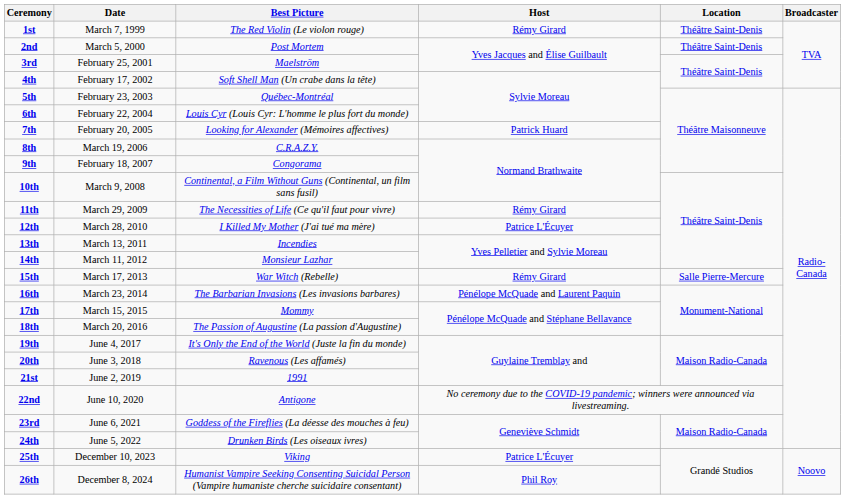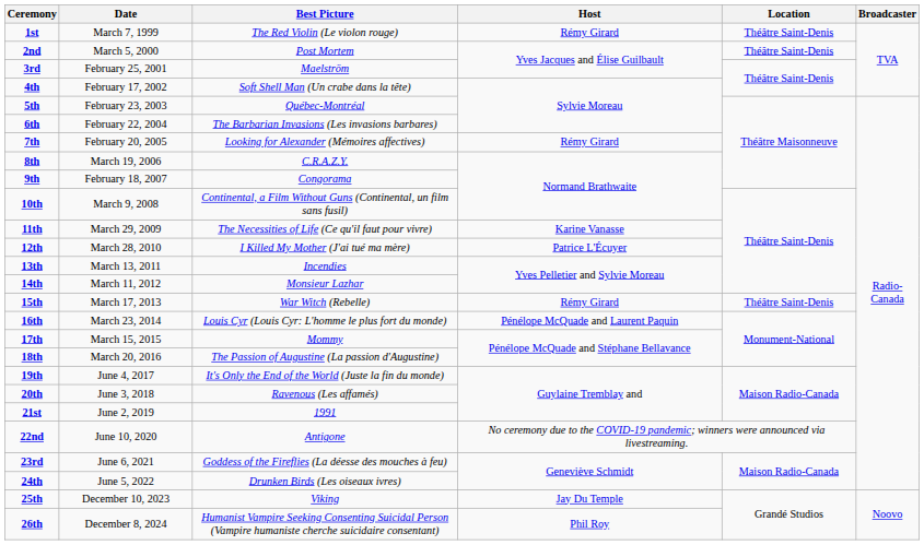 <table class="wikitable" style="text-align: center; font-size:95%;">
 <tr>
 <th scope="col" width="5%">Ceremony</th>
 <th scope="col" width="15%">Date</th>
 <th scope="col" width="30%"><a href='#'>Best Picture</a></th>
 <th scope="col" width="30%">Host</th>
 <th scope="col" width="15%">Location</th>
 <th scope="col" width="5%">Broadcaster</th>
 </tr>
 <tr>
 <td><strong><a href='#'>1st</a></strong></td>
 <td>March 7, 1999</td>
 <td><em><a href='#'>The Red Violin</a> (Le violon rouge)</em></td>
 <td><a href='#'>Rémy Girard</a></td>
 <td><a href='#'>Théâtre Saint-Denis</a></td>
 <td rowspan="4"><a href='#'>TVA</a></td>
 </tr>
 <tr>
 <td><strong><a href='#'>2nd</a></strong></td>
 <td>March 5, 2000</td>
 <td><em><a href='#'>Post Mortem</a></em></td>
 <td rowspan="2"><a href='#'>Yves Jacques</a> and <a href='#'>Élise Guilbault</a></td>
 <td><a href='#'>Théâtre Saint-Denis</a></td>
 </tr>
 <tr>
 <td><strong><a href='#'>3rd</a></strong></td>
 <td>February 25, 2001</td>
 <td><em><a href='#'>Maelström</a></em></td>
 <td rowspan="2"><a href='#'>Théâtre Saint-Denis</a></td>
 </tr>
 <tr>
 <td><strong><a href='#'>4th</a></strong></td>
 <td>February 17, 2002</td>
 <td><em><a href='#'>Soft Shell Man</a> (Un crabe dans la tête)</em></td>
 <td rowspan="3"><a href='#'>Sylvie Moreau</a></td>
 </tr>
 <tr>
 <td><strong><a href='#'>5th</a></strong></td>
 <td>February 23, 2003</td>
 <td><em><a href='#'>Québec-Montréal</a></em></td>
 <td rowspan="5"><a href='#'>Théâtre Maisonneuve</a></td>
 <td rowspan="20"><a href='#'>Radio-Canada</a></td>
 </tr>
 <tr>
 <td><strong><a href='#'>6th</a></strong></td>
 <td>February 22, 2004</td>
-<td><em><a href='#'>Louis Cyr</a> (Louis Cyr: L'homme le plus fort du monde)</em></td>
+<td><em><a href='#'>The Barbarian Invasions</a> (Les invasions barbares)</em></td>
 </tr>
 <tr>
 <td><strong><a href='#'>7th</a></strong></td>
 <td>February 20, 2005</td>
 <td><em><a href='#'>Looking for Alexander</a> (Mémoires affectives)</em></td>
-<td><a href='#'>Patrick Huard</a></td>
+<td><a href='#'>Rémy Girard</a></td>
 </tr>
 <tr>
 <td><strong><a href='#'>8th</a></strong></td>
 <td>March 19, 2006</td>
 <td><em><a href='#'>C.R.A.Z.Y.</a></em></td>
 <td rowspan="3"><a href='#'>Normand Brathwaite</a></td>
 </tr>
 <tr>
 <td><strong><a href='#'>9th</a></strong></td>
 <td>February 18, 2007</td>
 <td><em><a href='#'>Congorama</a></em></td>
 </tr>
 <tr>
 <td><strong><a href='#'>10th</a></strong></td>
 <td>March 9, 2008</td>
 <td><em><a href='#'>Continental, a Film Without Guns</a> (Continental, un film sans fusil)</em></td>
 <td rowspan="5"><a href='#'>Théâtre Saint-Denis</a></td>
 </tr>
 <tr>
 <td><strong><a href='#'>11th</a></strong></td>
 <td>March 29, 2009</td>
 <td><em><a href='#'>The Necessities of Life</a> (Ce qu'il faut pour vivre)</em></td>
-<td><a href='#'>Rémy Girard</a></td>
+<td><a href='#'>Karine Vanasse</a></td>
 </tr>
 <tr>
 <td><strong><a href='#'>12th</a></strong></td>
 <td>March 28, 2010</td>
 <td><em><a href='#'>I Killed My Mother</a> (J'ai tué ma mère)</em></td>
 <td><a href='#'>Patrice L'Écuyer</a></td>
 </tr>
 <tr>
 <td><strong><a href='#'>13th</a></strong></td>
 <td>March 13, 2011</td>
 <td><em><a href='#'>Incendies</a></em></td>
 <td rowspan="2"><a href='#'>Yves Pelletier</a> and <a href='#'>Sylvie Moreau</a></td>
 </tr>
 <tr>
 <td><strong><a href='#'>14th</a></strong></td>
 <td>March 11, 2012</td>
 <td><em><a href='#'>Monsieur Lazhar</a></em></td>
 </tr>
 <tr>
 <td><strong><a href='#'>15th</a></strong></td>
 <td>March 17, 2013</td>
 <td><em><a href='#'>War Witch</a> (Rebelle)</em></td>
 <td><a href='#'>Rémy Girard</a></td>
-<td><a href='#'>Salle Pierre-Mercure</a></td>
+<td><a href='#'>Théâtre Saint-Denis</a></td>
 </tr>
 <tr>
 <td><strong><a href='#'>16th</a></strong></td>
 <td>March 23, 2014</td>
-<td><em><a href='#'>The Barbarian Invasions</a> (Les invasions barbares)</em></td>
+<td><em><a href='#'>Louis Cyr</a> (Louis Cyr: L'homme le plus fort du monde)</em></td>
 <td><a href='#'>Pénélope McQuade</a> and <a href='#'>Laurent Paquin</a></td>
 <td rowspan="3"><a href='#'>Monument-National</a></td>
 </tr>
 <tr>
 <td><strong><a href='#'>17th</a></strong></td>
 <td>March 15, 2015</td>
 <td><em><a href='#'>Mommy</a></em></td>
 <td rowspan="2"><a href='#'>Pénélope McQuade</a> and <a href='#'>Stéphane Bellavance</a></td>
 </tr>
 <tr>
 <td><strong><a href='#'>18th</a></strong></td>
 <td>March 20, 2016</td>
 <td><em><a href='#'>The Passion of Augustine</a> (La passion d'Augustine)</em></td>
 </tr>
 <tr>
 <td><strong><a href='#'>19th</a></strong></td>
 <td>June 4, 2017</td>
 <td><em><a href='#'>It's Only the End of the World</a> (Juste la fin du monde)</em></td>
 <td rowspan="3"><a href='#'>Guylaine Tremblay</a> and </td>
 <td rowspan=3><a href='#'>Maison Radio-Canada</a></td>
 </tr>
 <tr>
 <td><strong><a href='#'>20th</a></strong></td>
 <td>June 3, 2018</td>
 <td><em><a href='#'>Ravenous</a> (Les affamés)</em></td>
 </tr>
 <tr>
 <td><strong><a href='#'>21st</a></strong></td>
 <td>June 2, 2019</td>
 <td><em><a href='#'>1991</a></em></td>
 </tr>
 <tr>
 <td><strong><a href='#'>22nd</a></strong></td>
 <td>June 10, 2020</td>
 <td><em><a href='#'>Antigone</a></em></td>
 <td colspan=2><em>No ceremony due to the <a href='#'>COVID-19 pandemic</a>; winners were announced via livestreaming.</em></td>
 </tr>
 <tr>
 <td><strong><a href='#'>23rd</a></strong></td>
 <td>June 6, 2021</td>
 <td><em><a href='#'>Goddess of the Fireflies</a> (La déesse des mouches à feu)</em></td>
 <td rowspan=2><a href='#'>Geneviève Schmidt</a></td>
 <td rowspan=2><a href='#'>Maison Radio-Canada</a></td>
 </tr>
 <tr>
 <td><strong><a href='#'>24th</a></strong></td>
 <td>June 5, 2022</td>
 <td><em><a href='#'>Drunken Birds</a> (Les oiseaux ivres)</em></td>
 </tr>
 <tr>
 <td><strong><a href='#'>25th</a></strong></td>
 <td>December 10, 2023</td>
 <td><em><a href='#'>Viking</a></em></td>
-<td><a href='#'>Patrice L'Écuyer</a></td>
+<td><a href='#'>Jay Du Temple</a></td>
 <td rowspan=2>Grandé Studios</td>
 <td rowspan=2><a href='#'>Noovo</a></td>
 </tr>
 <tr>
 <td><strong><a href='#'>26th</a></strong></td>
 <td>December 8, 2024</td>
 <td><em><a href='#'>Humanist Vampire Seeking Consenting Suicidal Person</a> (Vampire humaniste cherche suicidaire consentant)</em></td>
 <td><a href='#'>Phil Roy</a></td>
 </tr>
 </table>
